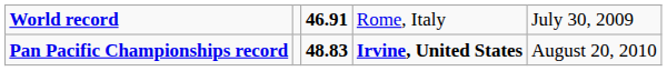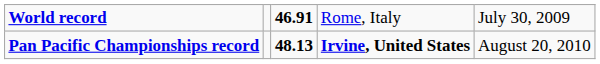 <table class="wikitable">
 <tr>
 <td><strong><a href='#'>World record</a></strong></td>
 <td></td>
 <td><strong>46.91</strong></td>
 <td><a href='#'>Rome</a>, Italy</td>
 <td>July 30, 2009</td>
 </tr>
 <tr>
 <td><strong><a href='#'>Pan Pacific Championships record</a></strong></td>
 <td></td>
-<td><strong>48.83</strong></td>
+<td><strong>48.13</strong></td>
 <td><strong><a href='#'>Irvine</a>, United States</strong></td>
 <td>August 20, 2010</td>
 </tr>
 </table>
